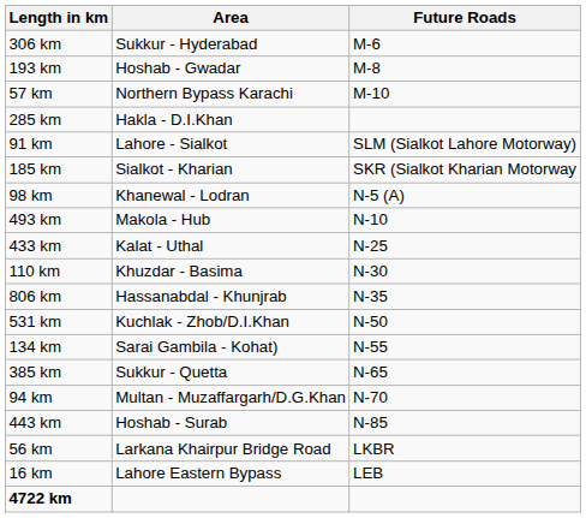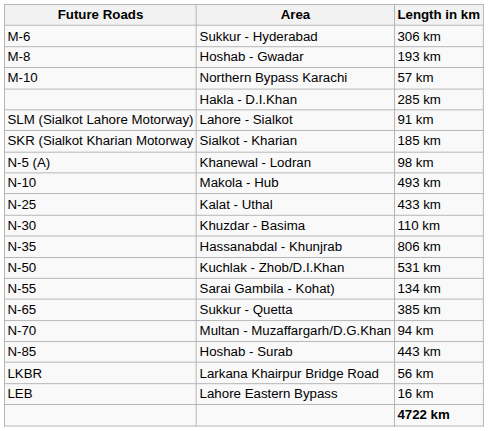 <table class="wikitable">
 <tr>
+<th>Future Roads</th>
+<th>Area</th>
 <th>Length in km</th>
-<th>Area</th>
-<th>Future Roads</th>
 </tr>
 <tr>
+<td>M-6</td>
+<td>Sukkur - Hyderabad</td>
 <td>306 km</td>
-<td>Sukkur - Hyderabad</td>
-<td>M-6</td>
 </tr>
 <tr>
+<td>M-8</td>
+<td>Hoshab - Gwadar</td>
 <td>193 km</td>
-<td>Hoshab - Gwadar</td>
-<td>M-8</td>
 </tr>
 <tr>
+<td>M-10</td>
+<td>Northern Bypass Karachi</td>
 <td>57 km</td>
-<td>Northern Bypass Karachi</td>
-<td>M-10</td>
 </tr>
 <tr>
+<td></td>
+<td>Hakla - D.I.Khan</td>
 <td>285 km</td>
-<td>Hakla - D.I.Khan</td>
-<td></td>
 </tr>
 <tr>
+<td>SLM (Sialkot Lahore Motorway)</td>
+<td>Lahore - Sialkot</td>
 <td>91 km</td>
-<td>Lahore - Sialkot</td>
-<td>SLM (Sialkot Lahore Motorway)</td>
 </tr>
 <tr>
+<td>SKR (Sialkot Kharian Motorway</td>
+<td>Sialkot - Kharian</td>
 <td>185 km</td>
-<td>Sialkot - Kharian</td>
-<td>SKR (Sialkot Kharian Motorway</td>
 </tr>
 <tr>
+<td>N-5 (A)</td>
+<td>Khanewal - Lodran</td>
 <td>98 km</td>
-<td>Khanewal - Lodran</td>
-<td>N-5 (A)</td>
 </tr>
 <tr>
+<td>N-10</td>
+<td>Makola - Hub</td>
 <td>493 km</td>
-<td>Makola - Hub</td>
-<td>N-10</td>
 </tr>
 <tr>
+<td>N-25</td>
+<td>Kalat - Uthal</td>
 <td>433 km</td>
-<td>Kalat - Uthal</td>
-<td>N-25</td>
 </tr>
 <tr>
+<td>N-30</td>
+<td>Khuzdar - Basima</td>
 <td>110 km</td>
-<td>Khuzdar - Basima</td>
-<td>N-30</td>
 </tr>
 <tr>
+<td>N-35</td>
+<td>Hassanabdal - Khunjrab</td>
 <td>806 km</td>
-<td>Hassanabdal - Khunjrab</td>
-<td>N-35</td>
 </tr>
 <tr>
+<td>N-50</td>
+<td>Kuchlak - Zhob/D.I.Khan</td>
 <td>531 km</td>
-<td>Kuchlak - Zhob/D.I.Khan</td>
-<td>N-50</td>
 </tr>
 <tr>
+<td>N-55</td>
+<td>Sarai Gambila - Kohat)</td>
 <td>134 km</td>
-<td>Sarai Gambila - Kohat)</td>
-<td>N-55</td>
 </tr>
 <tr>
+<td>N-65</td>
+<td>Sukkur - Quetta</td>
 <td>385 km</td>
-<td>Sukkur - Quetta</td>
-<td>N-65</td>
 </tr>
 <tr>
+<td>N-70</td>
+<td>Multan - Muzaffargarh/D.G.Khan</td>
 <td>94 km</td>
-<td>Multan - Muzaffargarh/D.G.Khan</td>
-<td>N-70</td>
 </tr>
 <tr>
+<td>N-85</td>
+<td>Hoshab - Surab</td>
 <td>443 km</td>
-<td>Hoshab - Surab</td>
-<td>N-85</td>
 </tr>
 <tr>
+<td>LKBR</td>
+<td>Larkana Khairpur Bridge Road</td>
 <td>56 km</td>
-<td>Larkana Khairpur Bridge Road</td>
-<td>LKBR</td>
 </tr>
 <tr>
+<td>LEB</td>
+<td>Lahore Eastern Bypass</td>
 <td>16 km</td>
-<td>Lahore Eastern Bypass</td>
-<td>LEB</td>
 </tr>
 <tr>
-<td><strong>4722 km</strong></td>
 <td></td>
 <td></td>
+<td><strong>4722 km</strong></td>
 </tr>
 </table>
